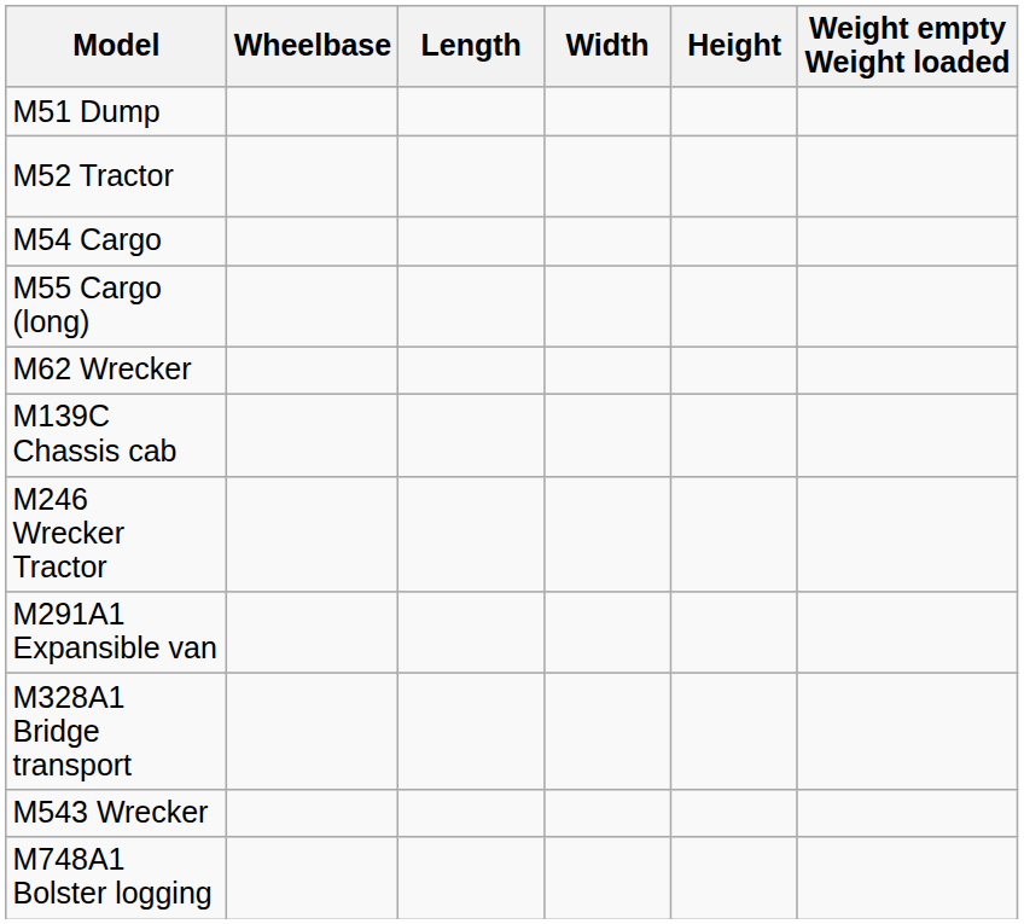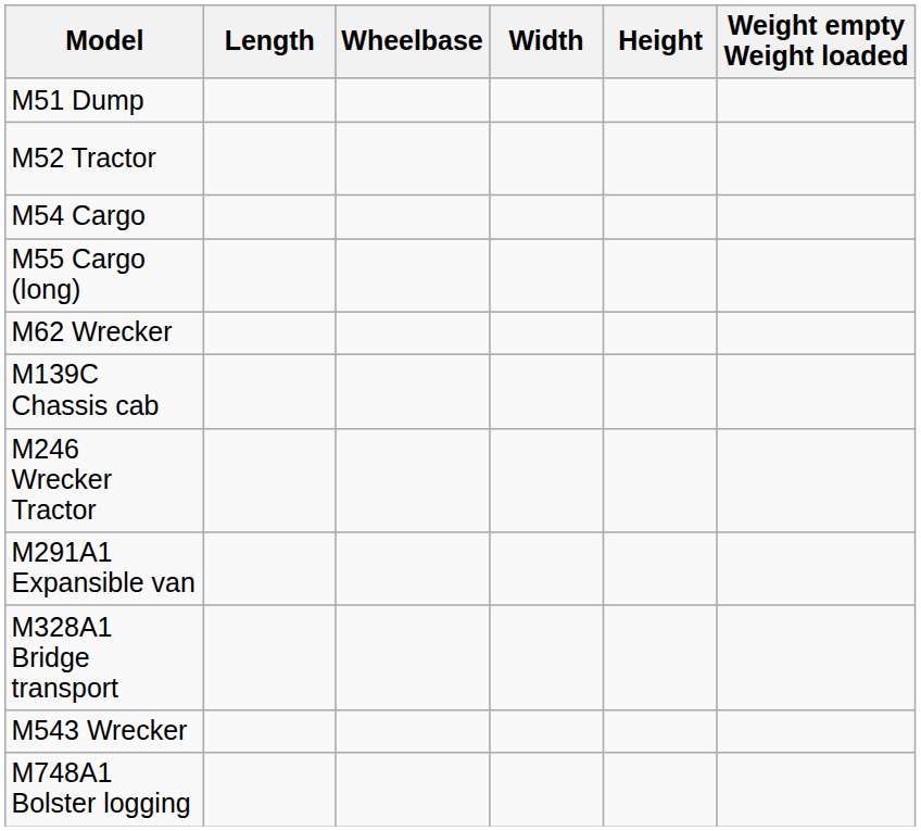 <table class="wikitable">
 <tr>
 <th>Model</th>
+<th>Length</th>
 <th>Wheelbase</th>
-<th>Length</th>
 <th>Width</th>
 <th>Height</th>
 <th>Weight empty <br> Weight loaded</th>
 </tr>
 <tr>
 <td style="width: 110px;">M51 Dump</td>
+<td style="width: 70px;"></td>
 <td style="width: 50px;"></td>
-<td style="width: 70px;"></td>
 <td style="width: 60px;"></td>
 <td style="width: 60px;"></td>
 <td style="vertical-align:top;"> <br> </td>
 </tr>
 <tr>
 <td>M52 Tractor</td>
 <td></td>
 <td></td>
 <td></td>
 <td></td>
 <td><br> <br> </td>
 </tr>
 <tr>
 <td>M54 Cargo</td>
 <td></td>
 <td></td>
 <td></td>
 <td></td>
 <td> <br> </td>
 </tr>
 <tr>
 <td>M55 Cargo (long)</td>
 <td></td>
 <td></td>
 <td></td>
 <td></td>
 <td> <br> </td>
 </tr>
 <tr>
 <td>M62 Wrecker</td>
 <td></td>
 <td></td>
 <td></td>
 <td></td>
 <td style="vertical-align:top;"></td>
 </tr>
 <tr>
 <td>M139C <br> Chassis cab</td>
 <td></td>
 <td></td>
 <td></td>
 <td></td>
 <td style="vertical-align:top;"></td>
 </tr>
 <tr>
 <td>M246 <br> Wrecker Tractor</td>
 <td></td>
 <td></td>
 <td></td>
 <td></td>
 <td style="vertical-align:top;"></td>
 </tr>
 <tr>
 <td>M291A1 <br> Expansible van</td>
 <td></td>
 <td></td>
 <td></td>
 <td></td>
 <td> <br> </td>
 </tr>
 <tr>
 <td>M328A1 <br> Bridge transport</td>
 <td></td>
 <td></td>
 <td></td>
 <td></td>
 <td> <br> </td>
 </tr>
 <tr>
 <td>M543 Wrecker</td>
 <td></td>
 <td></td>
 <td></td>
 <td></td>
 <td style="vertical-align:top;"></td>
 </tr>
 <tr>
 <td>M748A1 <br> Bolster logging</td>
 <td></td>
 <td></td>
 <td></td>
 <td></td>
 <td> <br> </td>
 </tr>
 </table>
